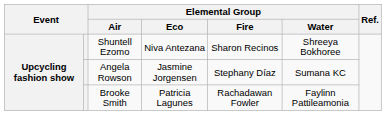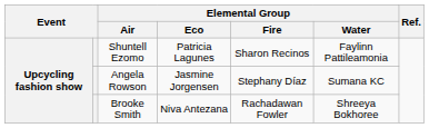 <table class="wikitable" style="font-size: 95%;">
 <tr>
 <th colspan="2" rowspan="2" scope="row">Event</th>
 <th colspan="4">Elemental Group</th>
 <th rowspan="2" scope="row">Ref.</th>
 </tr>
 <tr>
 <th>Air</th>
 <th>Eco</th>
 <th>Fire</th>
 <th>Water</th>
 </tr>
 <tr>
 <th rowspan="3">Upcycling fashion show</th>
 <th></th>
 <td align="center">Shuntell Ezomo<br></td>
-<td align="center">Niva Antezana<br></td>
+<td align="center">Patricia Lagunes<br></td>
 <td align="center">Sharon Recinos<br></td>
-<td align="center">Shreeya Bokhoree<br></td>
+<td align="center">Faylinn Pattileamonia<br></td>
 <td rowspan="3"><br><br><br></td>
 </tr>
 <tr>
 <th></th>
 <td align="center">Angela Rowson<br></td>
 <td align="center">Jasmine Jorgensen<br></td>
 <td align="center">Stephany Díaz<br></td>
 <td align="center">Sumana KC<br></td>
 </tr>
 <tr>
 <th></th>
 <td align="center">Brooke Smith<br></td>
-<td align="center">Patricia Lagunes<br></td>
+<td align="center">Niva Antezana<br></td>
 <td align="center">Rachadawan Fowler<br></td>
-<td align="center">Faylinn Pattileamonia<br></td>
+<td align="center">Shreeya Bokhoree<br></td>
 </tr>
 </table>
